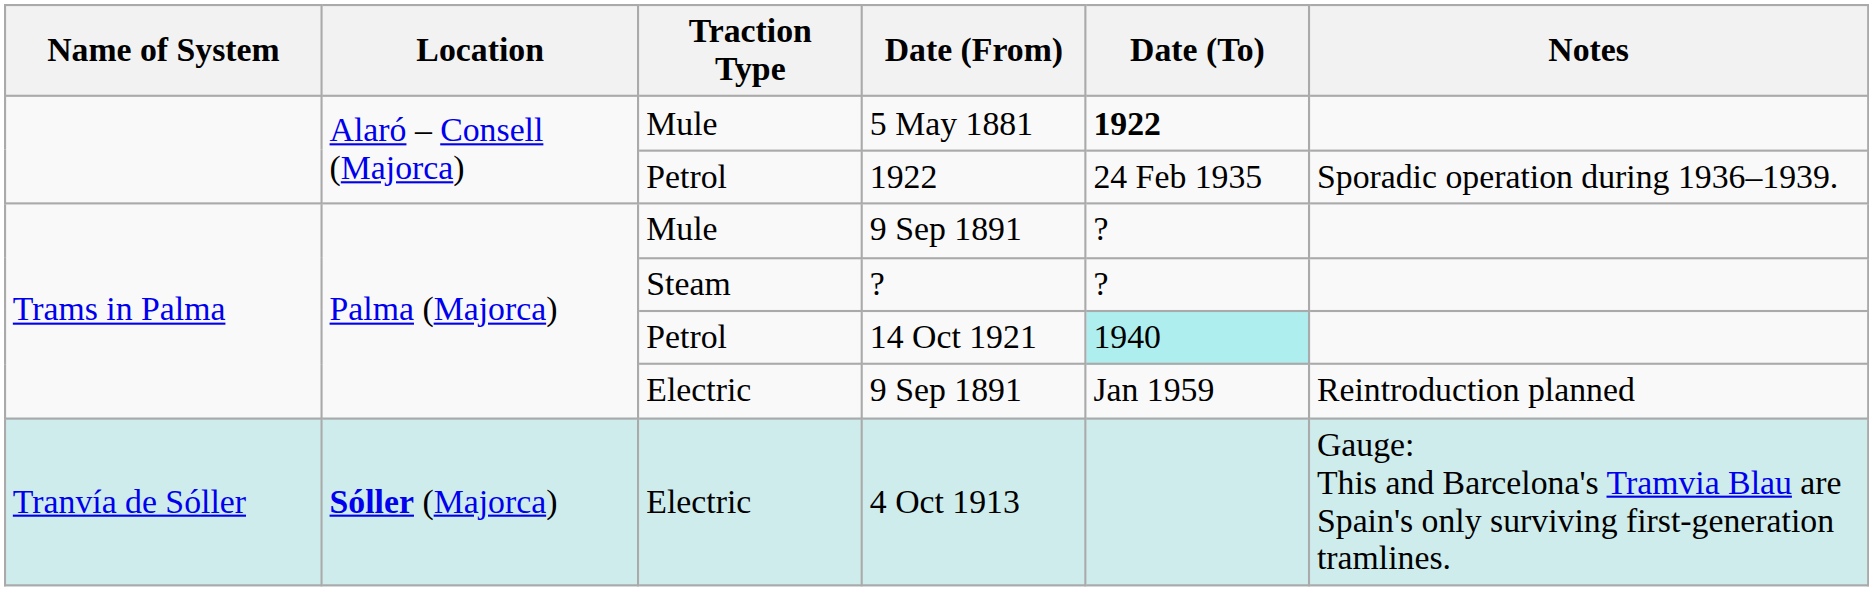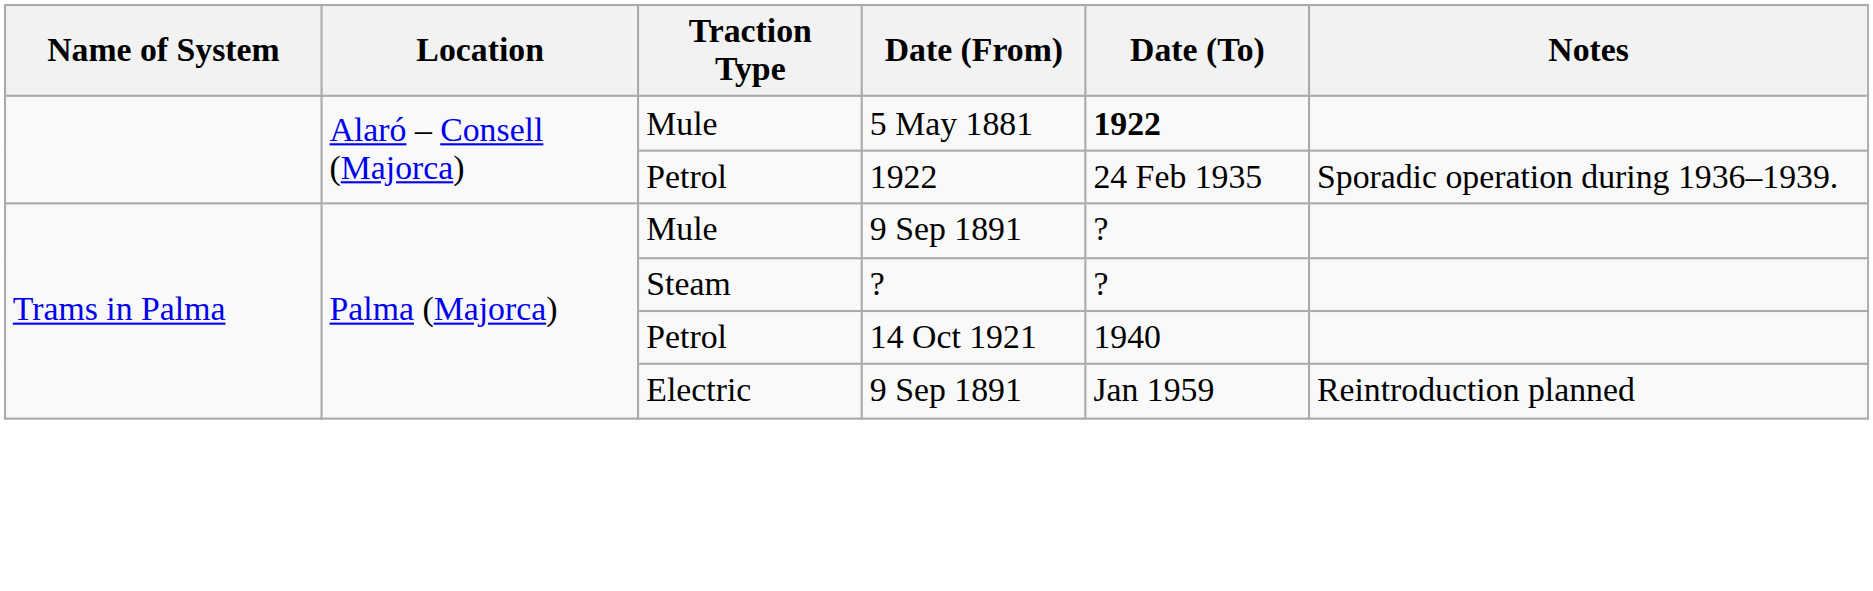 <table class="wikitable" style="width:100%;">
 <tr>
 <th style="width:17%;">Name of System</th>
 <th style="width:17%;">Location</th>
 <th style="width:12%;">Traction<br>Type</th>
 <th style="width:12%;">Date (From)</th>
 <th style="width:12%;">Date (To)</th>
 <th style="width:30%;">Notes</th>
 </tr>
 <tr>
 <td rowspan="2"> </td>
 <td rowspan="2"><a href='#'>Alaró</a> – <a href='#'>Consell</a> (<a href='#'>Majorca</a>)</td>
 <td>Mule</td>
 <td>5 May 1881</td>
 <td><strong>1922</strong></td>
 <td> </td>
 </tr>
 <tr>
 <td>Petrol</td>
 <td>1922</td>
 <td>24 Feb 1935</td>
 <td>Sporadic operation during 1936–1939.</td>
 </tr>
 <tr>
 <td rowspan="4"><a href='#'>Trams in Palma</a></td>
 <td rowspan="4"><a href='#'>Palma</a> (<a href='#'>Majorca</a>)</td>
 <td>Mule</td>
 <td>9 Sep 1891</td>
 <td>?</td>
 <td> </td>
 </tr>
 <tr>
 <td>Steam</td>
 <td>?</td>
 <td>?</td>
 <td> </td>
 </tr>
 <tr>
 <td>Petrol</td>
 <td>14 Oct 1921</td>
-<td style="background: paleturquoise;">1940</td>
+<td>1940</td>
 <td> </td>
 </tr>
 <tr>
 <td>Electric</td>
 <td>9 Sep 1891</td>
 <td>Jan 1959</td>
 <td>Reintroduction planned</td>
 </tr>
-<tr style="background:#CFECEC">
-<td><a href='#'>Tranvía de Sóller</a></td>
-<td><strong><a href='#'>Sóller</a></strong> (<a href='#'>Majorca</a>)</td>
-<td>Electric</td>
-<td>4 Oct 1913</td>
-<td> </td>
-<td>Gauge: <br>This and Barcelona's <a href='#'>Tramvia Blau</a> are Spain's only surviving first-generation tramlines.</td>
-</tr>
 </table>
